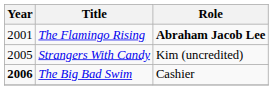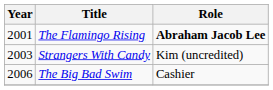 <table class="wikitable sortable">
 <tr>
 <th>Year</th>
 <th>Title</th>
 <th>Role</th>
 </tr>
 <tr>
 <td>2001</td>
 <td><em><a href='#'>The Flamingo Rising</a></em></td>
 <td><strong>Abraham Jacob Lee</strong></td>
 </tr>
 <tr>
-<td>2005</td>
+<td>2003</td>
 <td><em><a href='#'>Strangers With Candy</a></em></td>
 <td>Kim (uncredited)</td>
 </tr>
 <tr>
-<td><strong>2006</strong></td>
+<td>2006</td>
 <td><em><a href='#'>The Big Bad Swim</a></em></td>
 <td>Cashier</td>
 </tr>
 <tr>
 </tr>
 </table>
